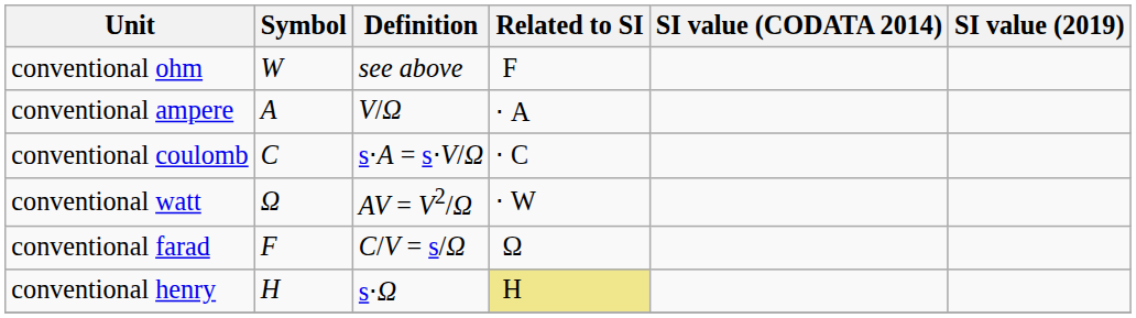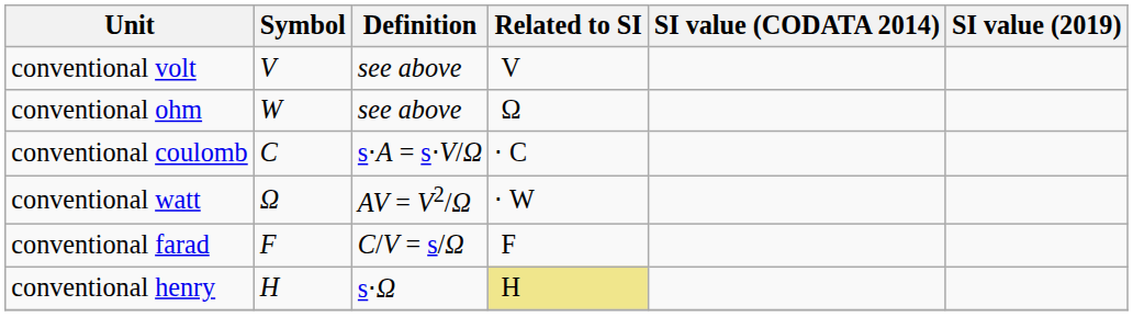 <table class="wikitable">
 <tr>
 <th>Unit</th>
 <th>Symbol</th>
 <th>Definition</th>
 <th>Related to SI</th>
 <th>SI value (CODATA 2014)</th>
 <th>SI value (2019)</th>
 </tr>
 <tr>
-<td>conventional <a href='#'>ohm</a></td>
-<td><em>W</em></td>
+<td>conventional <a href='#'>volt</a></td>
+<td><em>V</em></td>
 <td><em>see above</em></td>
-<td> F</td>
+<td> V</td>
 <td></td>
 <td></td>
 </tr>
 <tr>
-<td>conventional <a href='#'>ampere</a></td>
-<td><em>A</em></td>
-<td><em>V</em>/<em>Ω</em></td>
-<td>⋅ A</td>
+<td>conventional <a href='#'>ohm</a></td>
+<td><em>W</em></td>
+<td><em>see above</em></td>
+<td> Ω</td>
 <td></td>
 <td></td>
 </tr>
 <tr>
 <td>conventional <a href='#'>coulomb</a></td>
 <td><em>C</em></td>
 <td><a href='#'>s</a>⋅<em>A</em> = <a href='#'>s</a>⋅<em>V</em>/<em>Ω</em></td>
 <td>⋅ C</td>
 <td></td>
 <td></td>
 </tr>
 <tr>
 <td>conventional <a href='#'>watt</a></td>
 <td><em>Ω</em></td>
 <td><em>A</em><em>V</em> = <em>V</em><sup>2</sup>/<em>Ω</em></td>
 <td>⋅ W</td>
 <td></td>
 <td></td>
 </tr>
 <tr>
 <td>conventional <a href='#'>farad</a></td>
 <td><em>F</em></td>
 <td><em>C</em>/<em>V</em> = <a href='#'>s</a>/<em>Ω</em></td>
-<td> Ω</td>
+<td> F</td>
 <td></td>
 <td></td>
 </tr>
 <tr>
 <td>conventional <a href='#'>henry</a></td>
 <td><em>H</em></td>
 <td><a href='#'>s</a>⋅<em>Ω</em></td>
 <td style="background: khaki;"> H</td>
 <td></td>
 <td></td>
 </tr>
 <tr>
 </tr>
 </table>
